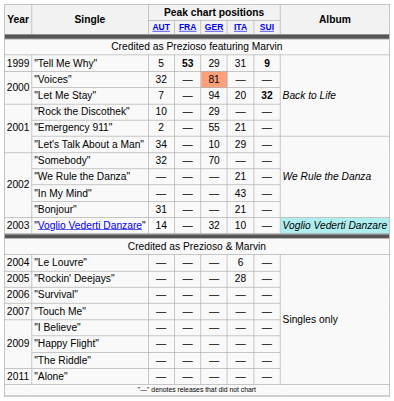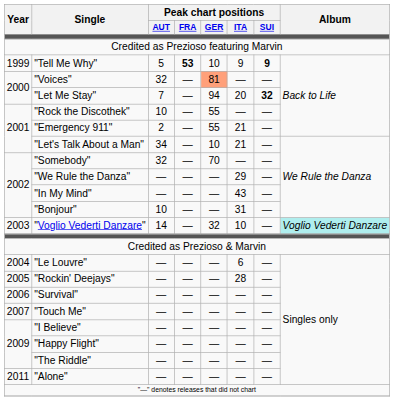 <table class="wikitable" style="text-align:center;">
 <tr>
 <th rowspan="2">Year</th>
 <th rowspan="2">Single</th>
 <th colspan="5">Peak chart positions</th>
 <th rowspan="2">Album</th>
 </tr>
 <tr style="font-size:smaller;">
 <th width="35"><a href='#'>AUT</a><br></th>
 <th width="35"><a href='#'>FRA</a><br></th>
 <th width="35"><a href='#'>GER</a><br></th>
 <th width="35"><a href='#'>ITA</a><br></th>
 <th width="35"><a href='#'>SUI</a><br></th>
 </tr>
 <tr>
 <td colspan="8" style="background:#555;"></td>
 </tr>
 <tr>
 <td colspan=8>Credited as Prezioso featuring Marvin</td>
 </tr>
 <tr>
 <td>1999</td>
 <td align="left">"Tell Me Why"</td>
 <td>5</td>
 <td><strong>53</strong></td>
-<td>29</td>
-<td>31</td>
+<td>10</td>
+<td>9</td>
 <td><strong>9</strong></td>
 <td align="left" rowspan="5"><em>Back to Life</em></td>
 </tr>
 <tr>
 <td rowspan="2">2000</td>
 <td align="left">"Voices"</td>
 <td>32</td>
 <td>—</td>
 <td style="background: lightsalmon;">81</td>
 <td>—</td>
 <td>—</td>
 </tr>
 <tr>
 <td align="left">"Let Me Stay"</td>
 <td>7</td>
 <td>—</td>
 <td>94</td>
 <td>20</td>
 <td><strong>32</strong></td>
 </tr>
 <tr>
 <td rowspan=3>2001</td>
 <td align="left">"Rock the Discothek"</td>
 <td>10</td>
 <td>—</td>
-<td>29</td>
+<td>55</td>
 <td>—</td>
 <td>—</td>
 </tr>
 <tr>
 <td align="left">"Emergency 911"</td>
 <td>2</td>
 <td>—</td>
 <td>55</td>
 <td>21</td>
 <td>—</td>
 </tr>
 <tr>
 <td align="left">"Let's Talk About a Man"</td>
 <td>34</td>
 <td>—</td>
 <td>10</td>
-<td>29</td>
+<td>21</td>
 <td>—</td>
 <td align="left" rowspan="5"><em>We Rule the Danza</em></td>
 </tr>
 <tr>
 <td rowspan=4>2002</td>
 <td align="left">"Somebody"</td>
 <td>32</td>
 <td>—</td>
 <td>70</td>
 <td>—</td>
 <td>—</td>
 </tr>
 <tr>
 <td align="left">"We Rule the Danza"</td>
 <td>—</td>
 <td>—</td>
 <td>—</td>
-<td>21</td>
+<td>29</td>
 <td>—</td>
 </tr>
 <tr>
 <td align="left">"In My Mind"</td>
 <td>—</td>
 <td>—</td>
 <td>—</td>
 <td>43</td>
 <td>—</td>
 </tr>
 <tr>
 <td align="left">"Bonjour"</td>
-<td>31</td>
+<td>10</td>
 <td>—</td>
 <td>—</td>
-<td>21</td>
+<td>31</td>
 <td>—</td>
 </tr>
 <tr>
 <td>2003</td>
 <td align="left">"<a href='#'>Voglio Vederti Danzare</a>"</td>
 <td>14</td>
 <td>—</td>
 <td>32</td>
 <td>10</td>
 <td>—</td>
 <td align="left" rowspan="1" style="background: paleturquoise;"><em>Voglio Vederti Danzare</em></td>
 </tr>
 <tr>
 </tr>
 <tr>
 <td colspan="8" style="background:#555;"></td>
 </tr>
 <tr>
 <td colspan=8>Credited as Prezioso & Marvin</td>
 </tr>
 <tr>
 <td>2004</td>
 <td align="left">"Le Louvre"</td>
 <td>—</td>
 <td>—</td>
 <td>—</td>
 <td>6</td>
 <td>—</td>
 <td align="left" rowspan="8">Singles only</td>
 </tr>
 <tr>
 <td>2005</td>
 <td align="left">"Rockin' Deejays"</td>
 <td>—</td>
 <td>—</td>
 <td>—</td>
 <td>28</td>
 <td>—</td>
 </tr>
 <tr>
 <td>2006</td>
 <td align="left">"Survival"</td>
 <td>—</td>
 <td>—</td>
 <td>—</td>
 <td>—</td>
 <td>—</td>
 </tr>
 <tr>
 <td>2007</td>
 <td align="left">"Touch Me"</td>
 <td>—</td>
 <td>—</td>
 <td>—</td>
 <td>—</td>
 <td>—</td>
 </tr>
 <tr>
 <td rowspan=3>2009</td>
 <td align="left">"I Believe"</td>
 <td>—</td>
 <td>—</td>
 <td>—</td>
 <td>—</td>
 <td>—</td>
 </tr>
 <tr>
 <td align="left">"Happy Flight"</td>
 <td>—</td>
 <td>—</td>
 <td>—</td>
 <td>—</td>
 <td>—</td>
 </tr>
 <tr>
 <td align="left">"The Riddle"</td>
 <td>—</td>
 <td>—</td>
 <td>—</td>
 <td>—</td>
 <td>—</td>
 </tr>
 <tr>
 <td>2011</td>
 <td align="left">"Alone"</td>
 <td>—</td>
 <td>—</td>
 <td>—</td>
 <td>—</td>
 <td>—</td>
 </tr>
 <tr>
 <td colspan="15" style="font-size:8pt">"—" denotes releases that did not chart</td>
 </tr>
 <tr>
 </tr>
 </table>
